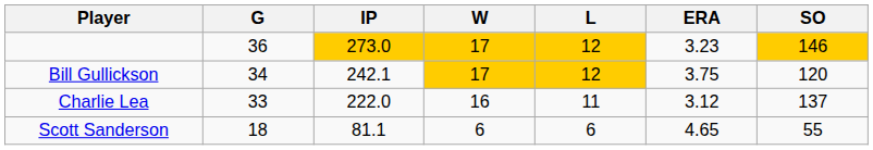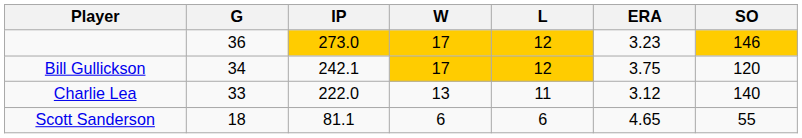 <table class="wikitable sortable">
 <tr>
 <th bgcolor="#DDDDFF" width="16%">Player</th>
 <th bgcolor="#DDDDFF" width="9%">G</th>
 <th bgcolor="#DDDDFF" width="9%">IP</th>
 <th bgcolor="#DDDDFF" width="9%">W</th>
 <th bgcolor="#DDDDFF" width="9%">L</th>
 <th bgcolor="#DDDDFF" width="9%">ERA</th>
 <th bgcolor="#DDDDFF" width="9%">SO</th>
 </tr>
 <tr align="center">
 <td></td>
 <td>36</td>
 <td style="background:#fc0;">273.0</td>
 <td style="background:#fc0;">17</td>
 <td style="background:#fc0;">12</td>
 <td>3.23</td>
 <td style="background:#fc0;">146</td>
 </tr>
 <tr align="center">
 <td><a href='#'>Bill Gullickson</a></td>
 <td>34</td>
 <td>242.1</td>
 <td style="background:#fc0;">17</td>
 <td style="background:#fc0;">12</td>
 <td>3.75</td>
 <td>120</td>
 </tr>
 <tr align=center>
 <td><a href='#'>Charlie Lea</a></td>
 <td>33</td>
 <td>222.0</td>
-<td>16</td>
+<td>13</td>
 <td>11</td>
 <td>3.12</td>
-<td>137</td>
+<td>140</td>
 </tr>
 <tr align=center>
 <td><a href='#'>Scott Sanderson</a></td>
 <td>18</td>
 <td>81.1</td>
 <td>6</td>
 <td>6</td>
 <td>4.65</td>
 <td>55</td>
 </tr>
 </table>
